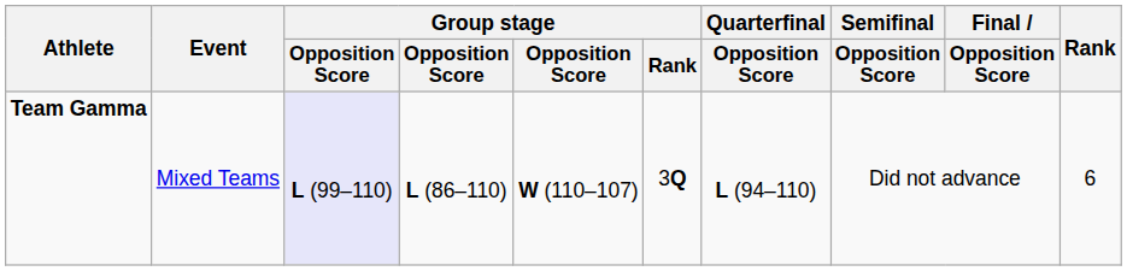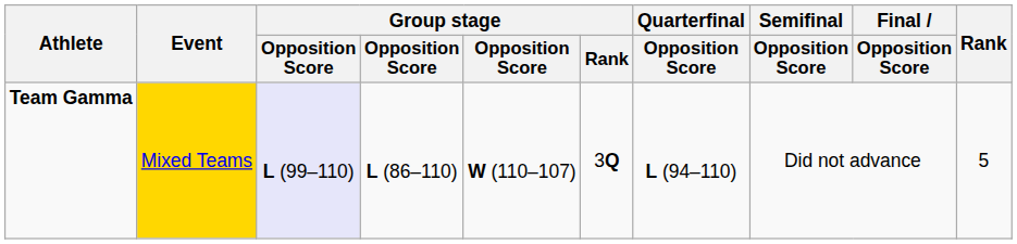 <table class="wikitable" style="font-size:90%">
 <tr>
 <th rowspan=2>Athlete</th>
 <th rowspan=2>Event</th>
 <th colspan=4>Group stage</th>
 <th>Quarterfinal</th>
 <th>Semifinal</th>
 <th>Final / </th>
 <th rowspan=2>Rank</th>
 </tr>
 <tr style="font-size:95%">
 <th>Opposition<br>Score</th>
 <th>Opposition<br>Score</th>
 <th>Opposition<br>Score</th>
 <th>Rank</th>
 <th>Opposition<br>Score</th>
 <th>Opposition<br>Score</th>
 <th>Opposition<br>Score</th>
 </tr>
 <tr align=center>
 <td align=left><strong>Team Gamma</strong> <br><br><br><br><br><br><br></td>
-<td align=left><a href='#'>Mixed Teams</a></td>
+<td align=left style="background: gold;"><a href='#'>Mixed Teams</a></td>
 <td style="background: lavender;"><br><strong>L</strong> (99–110)</td>
 <td><br><strong>L</strong> (86–110)</td>
 <td><br><strong>W</strong> (110–107)</td>
 <td>3<strong>Q</strong></td>
 <td><br><strong>L</strong> (94–110)</td>
 <td colspan=2>Did not advance</td>
-<td>6</td>
+<td>5</td>
 </tr>
 </table>
